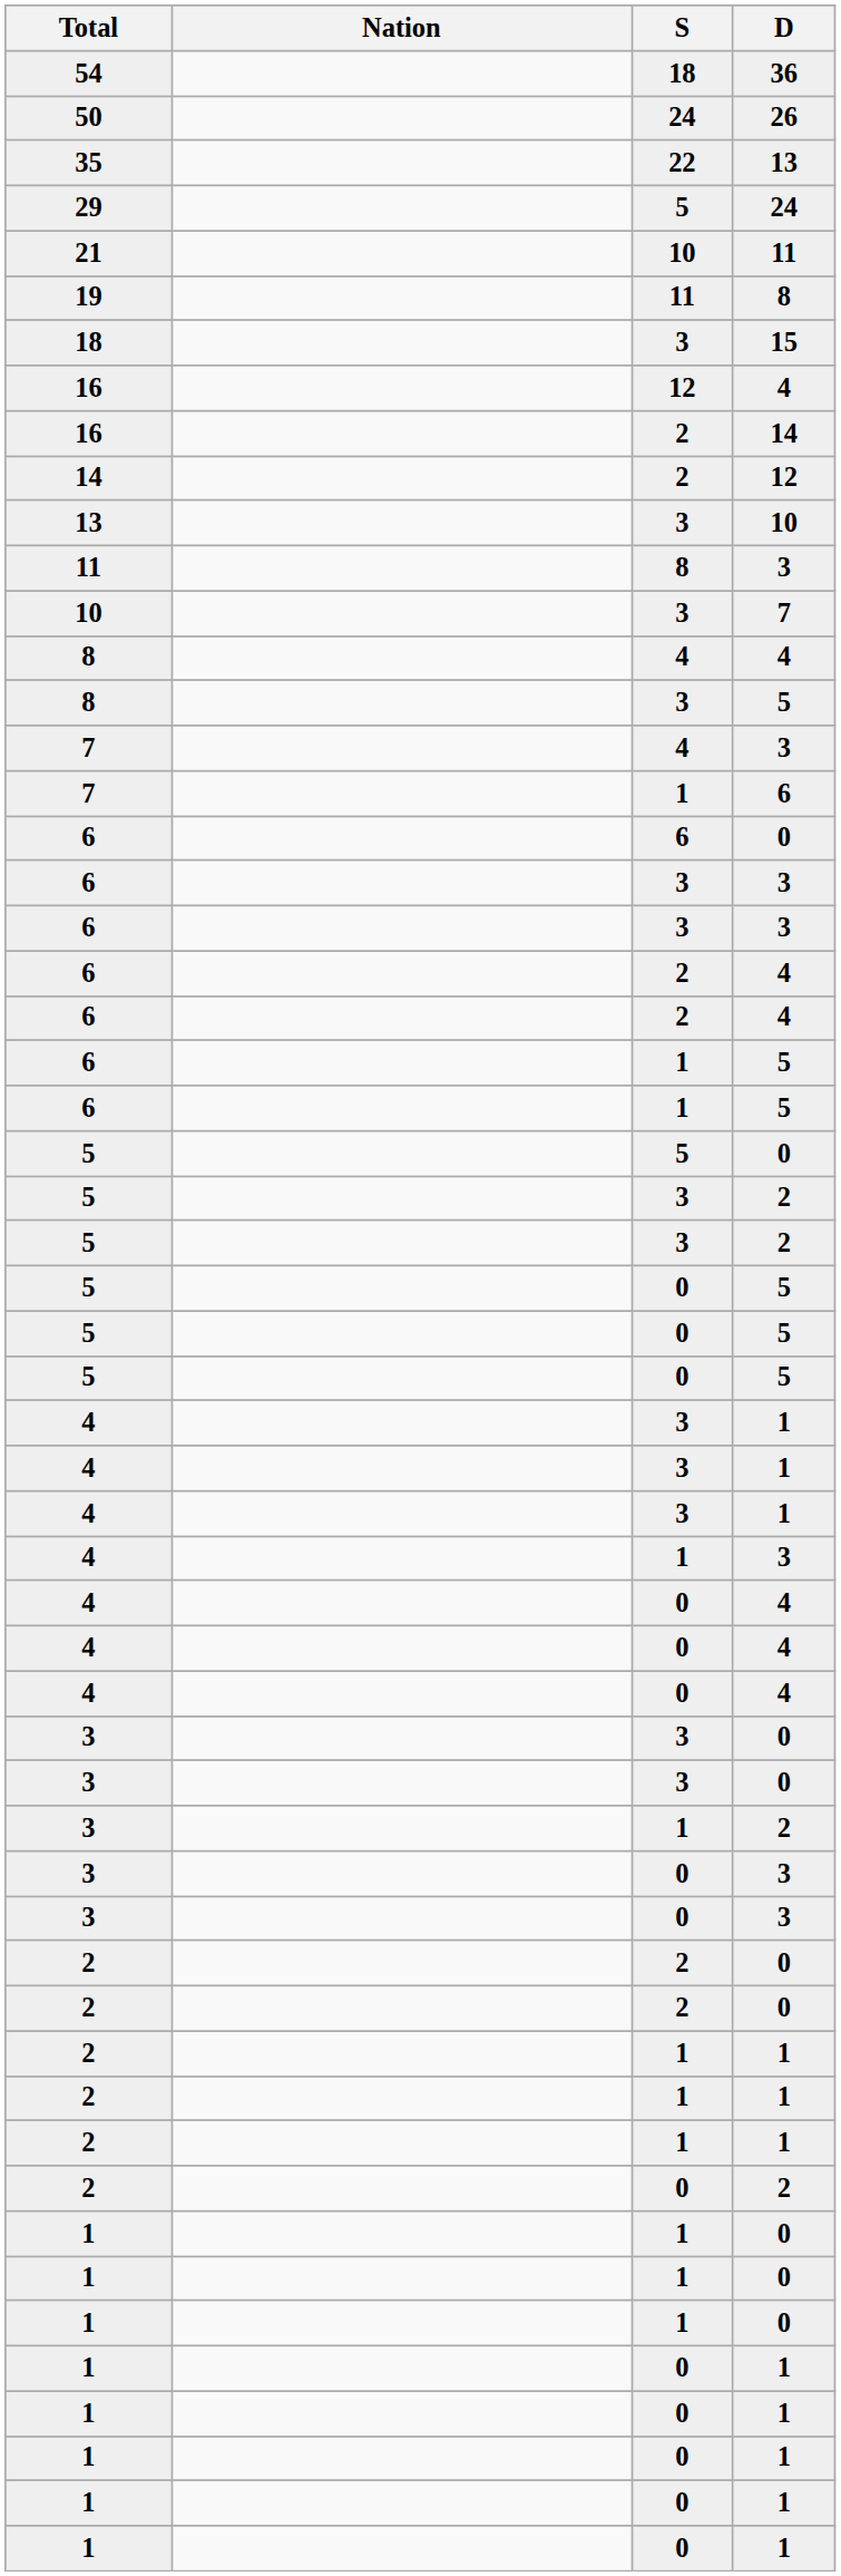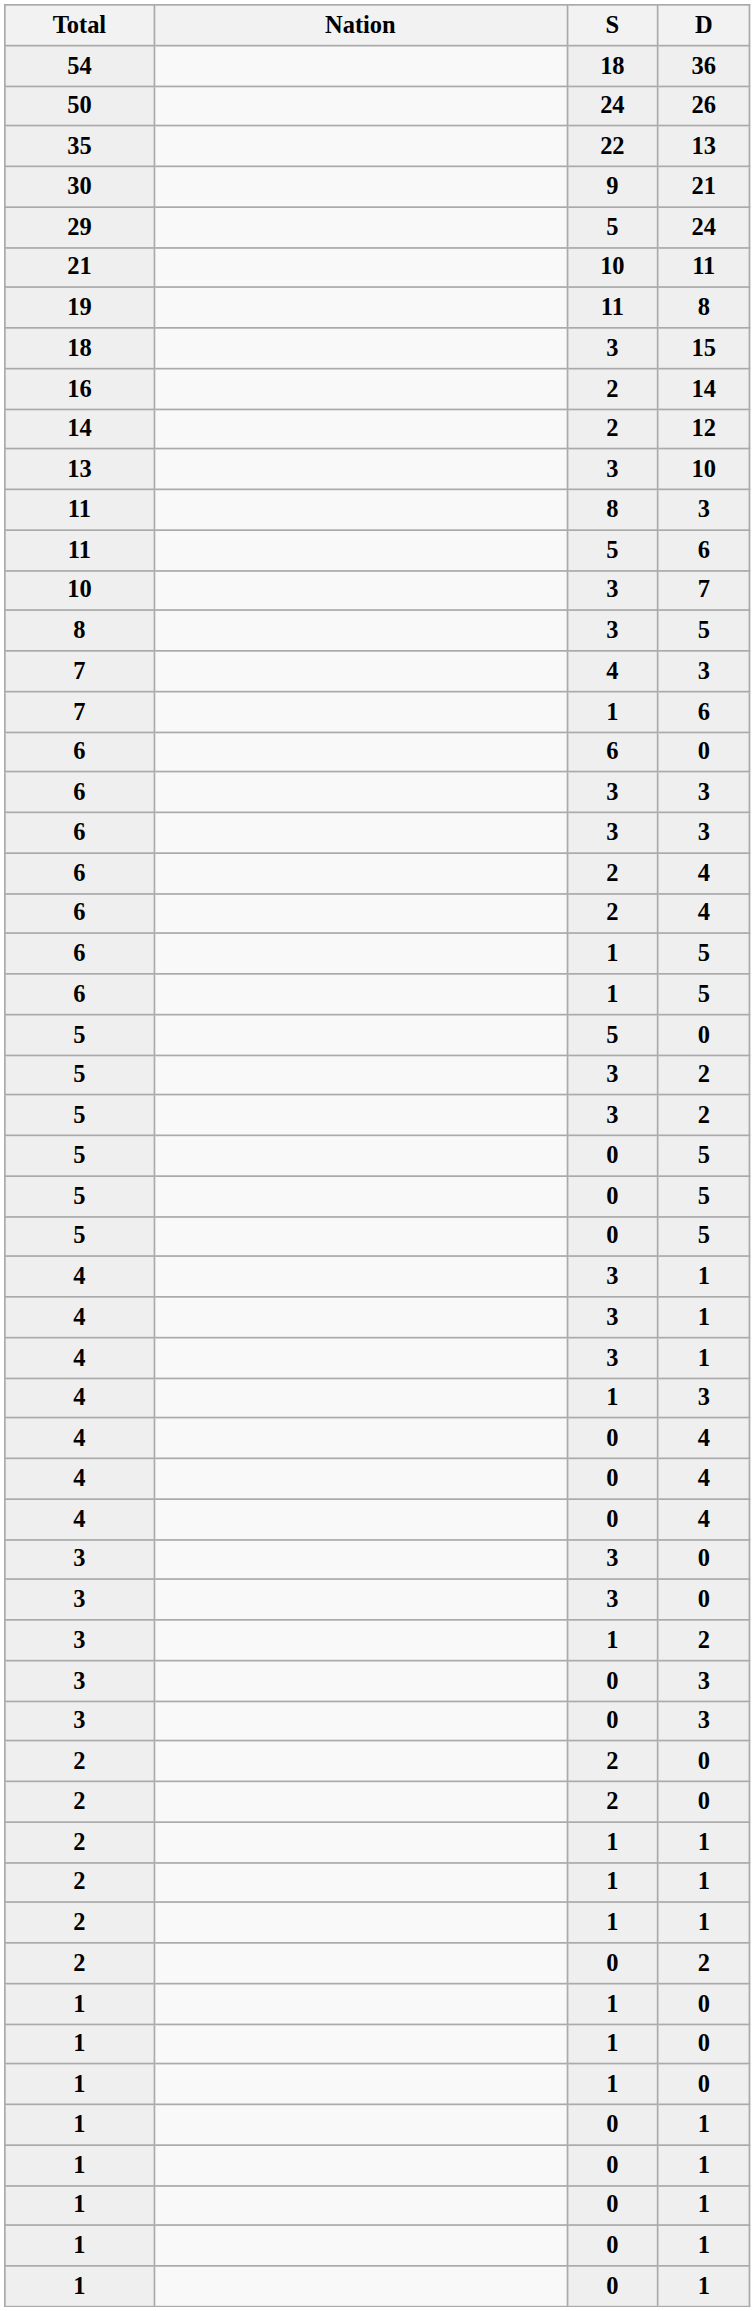 <table class="sortable wikitable" style="font-size:90%;">
 <tr>
 <th width=81>Total</th>
 <th width=236>Nation</th>
 <th width=47>S</th>
 <th width=47>D</th>
 </tr>
 <tr align=center>
 <td bgcolor=#efefef><strong>54</strong></td>
 <td align=left></td>
 <td bgcolor=#efefef><strong>18</strong></td>
 <td bgcolor=#efefef><strong>36</strong></td>
 </tr>
 <tr align=center>
 <td bgcolor=#efefef><strong>50</strong></td>
 <td align=left></td>
 <td bgcolor=#efefef><strong>24</strong></td>
 <td bgcolor=#efefef><strong>26</strong></td>
 </tr>
 <tr align=center>
 <td bgcolor=#efefef><strong>35</strong></td>
 <td align=left></td>
 <td bgcolor=#efefef><strong>22</strong></td>
 <td bgcolor=#efefef><strong>13</strong></td>
+</tr>
+<tr align=center>
+<td bgcolor=#efefef><strong>30</strong></td>
+<td align=left></td>
+<td bgcolor=#efefef><strong>9</strong></td>
+<td bgcolor=#efefef><strong>21</strong></td>
 </tr>
 <tr align=center>
 <td bgcolor=#efefef><strong>29</strong></td>
 <td align=left></td>
 <td bgcolor=#efefef><strong>5</strong></td>
 <td bgcolor=#efefef><strong>24</strong></td>
 </tr>
 <tr align=center>
 <td bgcolor=#efefef><strong>21</strong></td>
 <td align=left></td>
 <td bgcolor=#efefef><strong>10</strong></td>
 <td bgcolor=#efefef><strong>11</strong></td>
 </tr>
 <tr align=center>
 <td bgcolor=#efefef><strong>19</strong></td>
 <td align=left></td>
 <td bgcolor=#efefef><strong>11</strong></td>
 <td bgcolor=#efefef><strong>8</strong></td>
 </tr>
 <tr align=center>
 <td bgcolor=#efefef><strong>18</strong></td>
 <td align=left></td>
 <td bgcolor=#efefef><strong>3</strong></td>
 <td bgcolor=#efefef><strong>15</strong></td>
 </tr>
 <tr align=center>
 <td bgcolor=#efefef><strong>16</strong></td>
 <td align=left></td>
-<td bgcolor=#efefef><strong>12</strong></td>
-<td bgcolor=#efefef><strong>4</strong></td>
-</tr>
-<tr align=center>
-<td bgcolor=#efefef><strong>16</strong></td>
-<td align=left></td>
 <td bgcolor=#efefef><strong>2</strong></td>
 <td bgcolor=#efefef><strong>14</strong></td>
 </tr>
 <tr align=center>
 <td bgcolor=#efefef><strong>14</strong></td>
 <td align=left></td>
 <td bgcolor=#efefef><strong>2</strong></td>
 <td bgcolor=#efefef><strong>12</strong></td>
 </tr>
 <tr align=center>
 <td bgcolor=#efefef><strong>13</strong></td>
 <td align=left></td>
 <td bgcolor=#efefef><strong>3</strong></td>
 <td bgcolor=#efefef><strong>10</strong></td>
 </tr>
 <tr align=center>
 <td bgcolor=#efefef><strong>11</strong></td>
 <td align=left></td>
 <td bgcolor=#efefef><strong>8</strong></td>
 <td bgcolor=#efefef><strong>3</strong></td>
 </tr>
 <tr align=center>
+<td bgcolor=#efefef><strong>11</strong></td>
+<td align=left></td>
+<td bgcolor=#efefef><strong>5</strong></td>
+<td bgcolor=#efefef><strong>6</strong></td>
+</tr>
+<tr align=center>
 <td bgcolor=#efefef><strong>10</strong></td>
 <td align=left></td>
 <td bgcolor=#efefef><strong>3</strong></td>
 <td bgcolor=#efefef><strong>7</strong></td>
-</tr>
-<tr align=center>
-<td bgcolor=#efefef><strong>8</strong></td>
-<td align=left></td>
-<td bgcolor=#efefef><strong>4</strong></td>
-<td bgcolor=#efefef><strong>4</strong></td>
 </tr>
 <tr align=center>
 <td bgcolor=#efefef><strong>8</strong></td>
 <td align=left></td>
 <td bgcolor=#efefef><strong>3</strong></td>
 <td bgcolor=#efefef><strong>5</strong></td>
 </tr>
 <tr align=center>
 <td bgcolor=#efefef><strong>7</strong></td>
 <td align=left></td>
 <td bgcolor=#efefef><strong>4</strong></td>
 <td bgcolor=#efefef><strong>3</strong></td>
 </tr>
 <tr align=center>
 <td bgcolor=#efefef><strong>7</strong></td>
 <td align=left></td>
 <td bgcolor=#efefef><strong>1</strong></td>
 <td bgcolor=#efefef><strong>6</strong></td>
 </tr>
 <tr align=center>
 <td bgcolor=#efefef><strong>6</strong></td>
 <td align=left></td>
 <td bgcolor=#efefef><strong>6</strong></td>
 <td bgcolor=#efefef><strong>0</strong></td>
 </tr>
 <tr align=center>
 <td bgcolor=#efefef><strong>6</strong></td>
 <td align=left></td>
 <td bgcolor=#efefef><strong>3</strong></td>
 <td bgcolor=#efefef><strong>3</strong></td>
 </tr>
 <tr align=center>
 <td bgcolor=#efefef><strong>6</strong></td>
 <td align=left></td>
 <td bgcolor=#efefef><strong>3</strong></td>
 <td bgcolor=#efefef><strong>3</strong></td>
 </tr>
 <tr align=center>
 <td bgcolor=#efefef><strong>6</strong></td>
 <td align=left></td>
 <td bgcolor=#efefef><strong>2</strong></td>
 <td bgcolor=#efefef><strong>4</strong></td>
 </tr>
 <tr align=center>
 <td bgcolor=#efefef><strong>6</strong></td>
 <td align=left></td>
 <td bgcolor=#efefef><strong>2</strong></td>
 <td bgcolor=#efefef><strong>4</strong></td>
 </tr>
 <tr align=center>
 <td bgcolor=#efefef><strong>6</strong></td>
 <td align=left></td>
 <td bgcolor=#efefef><strong>1</strong></td>
 <td bgcolor=#efefef><strong>5</strong></td>
 </tr>
 <tr align=center>
 <td bgcolor=#efefef><strong>6</strong></td>
 <td align=left></td>
 <td bgcolor=#efefef><strong>1</strong></td>
 <td bgcolor=#efefef><strong>5</strong></td>
 </tr>
 <tr align=center>
 <td bgcolor=#efefef><strong>5</strong></td>
 <td align=left></td>
 <td bgcolor=#efefef><strong>5</strong></td>
 <td bgcolor=#efefef><strong>0</strong></td>
 </tr>
 <tr align=center>
 <td bgcolor=#efefef><strong>5</strong></td>
 <td align=left></td>
 <td bgcolor=#efefef><strong>3</strong></td>
 <td bgcolor=#efefef><strong>2</strong></td>
 </tr>
 <tr align=center>
 <td bgcolor=#efefef><strong>5</strong></td>
 <td align=left></td>
 <td bgcolor=#efefef><strong>3</strong></td>
 <td bgcolor=#efefef><strong>2</strong></td>
 </tr>
 <tr align=center>
 <td bgcolor=#efefef><strong>5</strong></td>
 <td align=left></td>
 <td bgcolor=#efefef><strong>0</strong></td>
 <td bgcolor=#efefef><strong>5</strong></td>
 </tr>
 <tr align=center>
 <td bgcolor=#efefef><strong>5</strong></td>
 <td align=left></td>
 <td bgcolor=#efefef><strong>0</strong></td>
 <td bgcolor=#efefef><strong>5</strong></td>
 </tr>
 <tr align=center>
 <td bgcolor=#efefef><strong>5</strong></td>
 <td align=left></td>
 <td bgcolor=#efefef><strong>0</strong></td>
 <td bgcolor=#efefef><strong>5</strong></td>
 </tr>
 <tr align=center>
 <td bgcolor=#efefef><strong>4</strong></td>
 <td align=left></td>
 <td bgcolor=#efefef><strong>3</strong></td>
 <td bgcolor=#efefef><strong>1</strong></td>
 </tr>
 <tr align=center>
 <td bgcolor=#efefef><strong>4</strong></td>
 <td align=left></td>
 <td bgcolor=#efefef><strong>3</strong></td>
 <td bgcolor=#efefef><strong>1</strong></td>
 </tr>
 <tr align=center>
 <td bgcolor=#efefef><strong>4</strong></td>
 <td align=left></td>
 <td bgcolor=#efefef><strong>3</strong></td>
 <td bgcolor=#efefef><strong>1</strong></td>
 </tr>
 <tr align=center>
 <td bgcolor=#efefef><strong>4</strong></td>
 <td align=left></td>
 <td bgcolor=#efefef><strong>1</strong></td>
 <td bgcolor=#efefef><strong>3</strong></td>
 </tr>
 <tr align=center>
 <td bgcolor=#efefef><strong>4</strong></td>
 <td align=left></td>
 <td bgcolor=#efefef><strong>0</strong></td>
 <td bgcolor=#efefef><strong>4</strong></td>
 </tr>
 <tr align=center>
 <td bgcolor=#efefef><strong>4</strong></td>
 <td align=left></td>
 <td bgcolor=#efefef><strong>0</strong></td>
 <td bgcolor=#efefef><strong>4</strong></td>
 </tr>
 <tr align=center>
 <td bgcolor=#efefef><strong>4</strong></td>
 <td align=left></td>
 <td bgcolor=#efefef><strong>0</strong></td>
 <td bgcolor=#efefef><strong>4</strong></td>
 </tr>
 <tr align=center>
 <td bgcolor=#efefef><strong>3</strong></td>
 <td align=left></td>
 <td bgcolor=#efefef><strong>3</strong></td>
 <td bgcolor=#efefef><strong>0</strong></td>
 </tr>
 <tr align=center>
 <td bgcolor=#efefef><strong>3</strong></td>
 <td align=left></td>
 <td bgcolor=#efefef><strong>3</strong></td>
 <td bgcolor=#efefef><strong>0</strong></td>
 </tr>
 <tr align=center>
 <td bgcolor=#efefef><strong>3</strong></td>
 <td align=left></td>
 <td bgcolor=#efefef><strong>1</strong></td>
 <td bgcolor=#efefef><strong>2</strong></td>
 </tr>
 <tr align=center>
 <td bgcolor=#efefef><strong>3</strong></td>
 <td align=left></td>
 <td bgcolor=#efefef><strong>0</strong></td>
 <td bgcolor=#efefef><strong>3</strong></td>
 </tr>
 <tr align=center>
 <td bgcolor=#efefef><strong>3</strong></td>
 <td align=left></td>
 <td bgcolor=#efefef><strong>0</strong></td>
 <td bgcolor=#efefef><strong>3</strong></td>
 </tr>
 <tr align=center>
 <td bgcolor=#efefef><strong>2</strong></td>
 <td align=left></td>
 <td bgcolor=#efefef><strong>2</strong></td>
 <td bgcolor=#efefef><strong>0</strong></td>
 </tr>
 <tr align=center>
 <td bgcolor=#efefef><strong>2</strong></td>
 <td align=left></td>
 <td bgcolor=#efefef><strong>2</strong></td>
 <td bgcolor=#efefef><strong>0</strong></td>
 </tr>
 <tr align=center>
 <td bgcolor=#efefef><strong>2</strong></td>
 <td align=left></td>
 <td bgcolor=#efefef><strong>1</strong></td>
 <td bgcolor=#efefef><strong>1</strong></td>
 </tr>
 <tr align=center>
 <td bgcolor=#efefef><strong>2</strong></td>
 <td align=left></td>
 <td bgcolor=#efefef><strong>1</strong></td>
 <td bgcolor=#efefef><strong>1</strong></td>
 </tr>
 <tr align=center>
 <td bgcolor=#efefef><strong>2</strong></td>
 <td align=left></td>
 <td bgcolor=#efefef><strong>1</strong></td>
 <td bgcolor=#efefef><strong>1</strong></td>
 </tr>
 <tr align=center>
 <td bgcolor=#efefef><strong>2</strong></td>
 <td align=left></td>
 <td bgcolor=#efefef><strong>0</strong></td>
 <td bgcolor=#efefef><strong>2</strong></td>
 </tr>
 <tr align=center>
 <td bgcolor=#efefef><strong>1</strong></td>
 <td align=left></td>
 <td bgcolor=#efefef><strong>1</strong></td>
 <td bgcolor=#efefef><strong>0</strong></td>
 </tr>
 <tr align=center>
 <td bgcolor=#efefef><strong>1</strong></td>
 <td align=left></td>
 <td bgcolor=#efefef><strong>1</strong></td>
 <td bgcolor=#efefef><strong>0</strong></td>
 </tr>
 <tr align=center>
 <td bgcolor=#efefef><strong>1</strong></td>
 <td align=left></td>
 <td bgcolor=#efefef><strong>1</strong></td>
 <td bgcolor=#efefef><strong>0</strong></td>
 </tr>
 <tr align=center>
 <td bgcolor=#efefef><strong>1</strong></td>
 <td align=left></td>
 <td bgcolor=#efefef><strong>0</strong></td>
 <td bgcolor=#efefef><strong>1</strong></td>
 </tr>
 <tr align=center>
 <td bgcolor=#efefef><strong>1</strong></td>
 <td align=left></td>
 <td bgcolor=#efefef><strong>0</strong></td>
 <td bgcolor=#efefef><strong>1</strong></td>
 </tr>
 <tr align=center>
 <td bgcolor=#efefef><strong>1</strong></td>
 <td align=left></td>
 <td bgcolor=#efefef><strong>0</strong></td>
 <td bgcolor=#efefef><strong>1</strong></td>
 </tr>
 <tr align=center>
 <td bgcolor=#efefef><strong>1</strong></td>
 <td align=left></td>
 <td bgcolor=#efefef><strong>0</strong></td>
 <td bgcolor=#efefef><strong>1</strong></td>
 </tr>
 <tr align=center>
 <td bgcolor=#efefef><strong>1</strong></td>
 <td align=left></td>
 <td bgcolor=#efefef><strong>0</strong></td>
 <td bgcolor=#efefef><strong>1</strong></td>
 </tr>
 </table>
